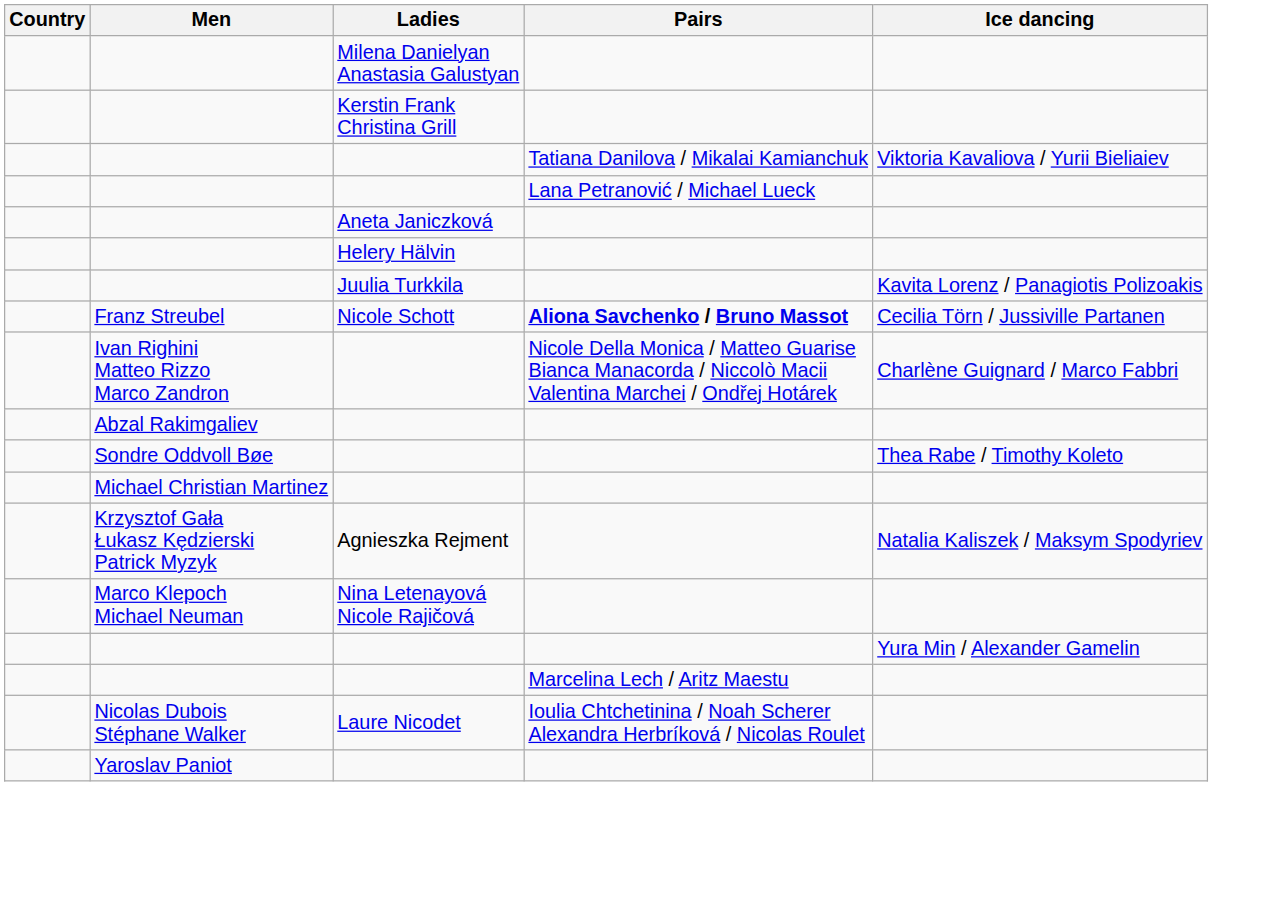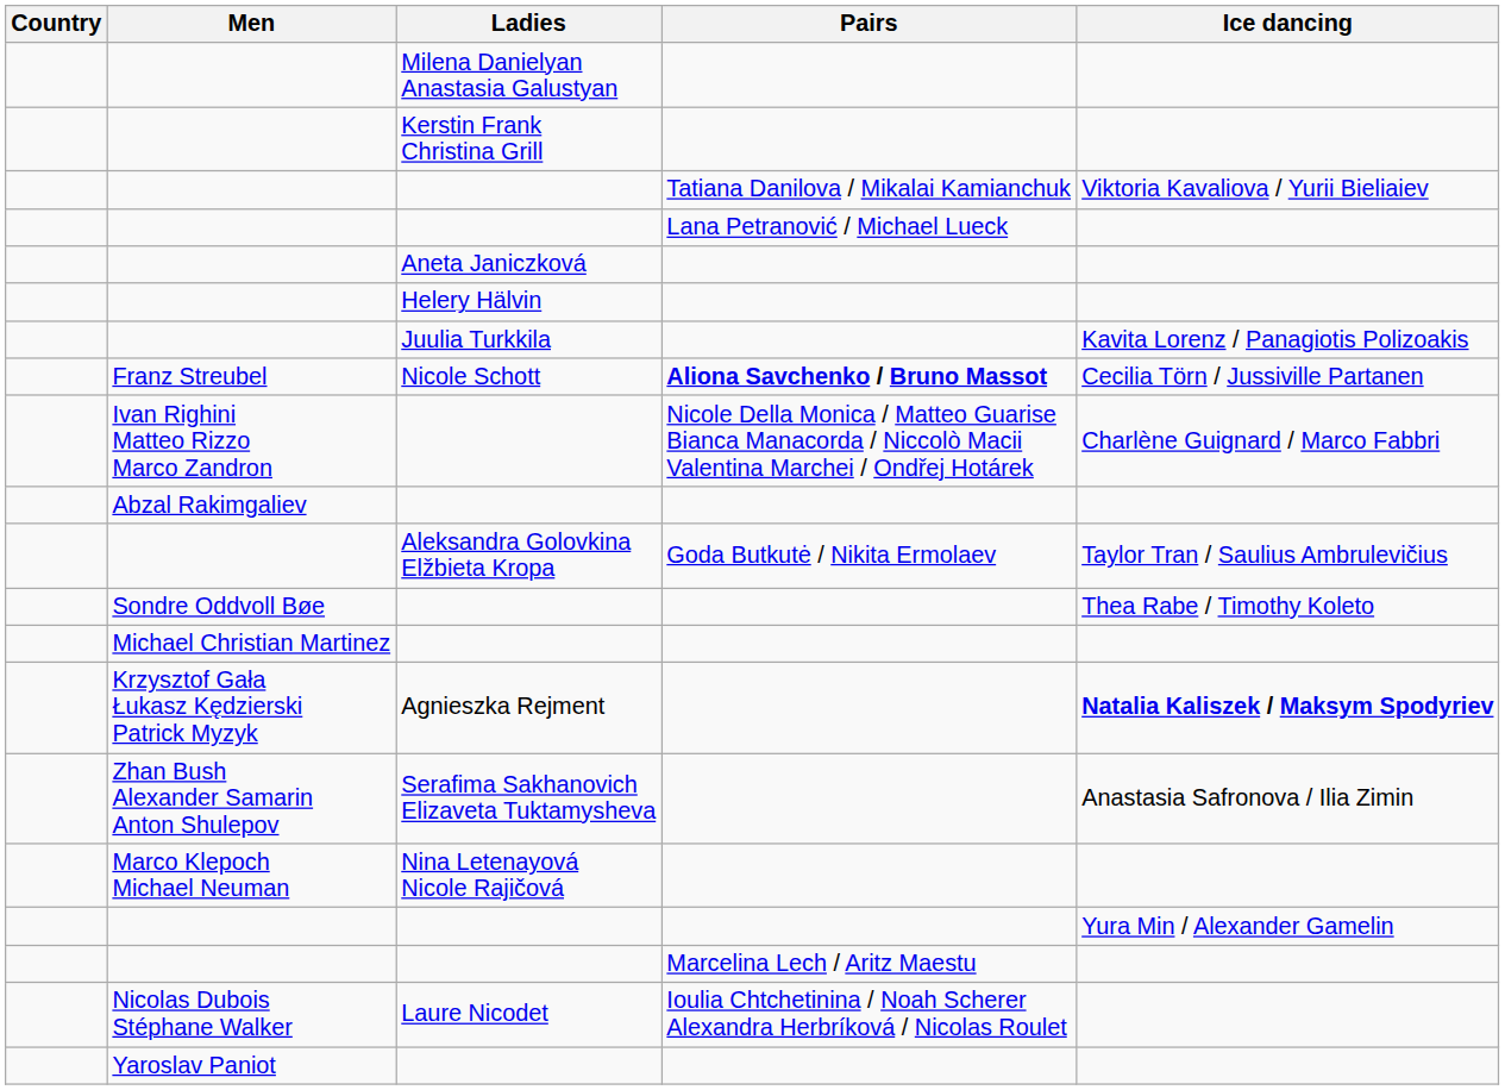 <table class="wikitable">
 <tr>
 <th>Country</th>
 <th>Men</th>
 <th>Ladies</th>
 <th>Pairs</th>
 <th>Ice dancing</th>
 </tr>
 <tr>
 <td></td>
 <td></td>
 <td><a href='#'>Milena Danielyan</a> <br> <a href='#'>Anastasia Galustyan</a></td>
 <td></td>
 <td></td>
 </tr>
 <tr>
 <td></td>
 <td></td>
 <td><a href='#'>Kerstin Frank</a> <br> <a href='#'>Christina Grill</a></td>
 <td></td>
 <td></td>
 </tr>
 <tr>
 <td></td>
 <td></td>
 <td></td>
 <td><a href='#'>Tatiana Danilova</a> / <a href='#'>Mikalai Kamianchuk</a></td>
 <td><a href='#'>Viktoria Kavaliova</a> / <a href='#'>Yurii Bieliaiev</a></td>
 </tr>
 <tr>
 <td></td>
 <td></td>
 <td></td>
 <td><a href='#'>Lana Petranović</a> / <a href='#'>Michael Lueck</a></td>
 <td></td>
 </tr>
 <tr>
 <td></td>
 <td></td>
 <td><a href='#'>Aneta Janiczková</a></td>
 <td></td>
 <td></td>
 </tr>
 <tr>
 <td></td>
 <td></td>
 <td><a href='#'>Helery Hälvin</a></td>
 <td></td>
 <td></td>
 </tr>
 <tr>
 <td></td>
 <td></td>
 <td><a href='#'>Juulia Turkkila</a></td>
 <td></td>
 <td><a href='#'>Kavita Lorenz</a> / <a href='#'>Panagiotis Polizoakis</a></td>
 </tr>
 <tr>
 <td></td>
 <td><a href='#'>Franz Streubel</a></td>
 <td><a href='#'>Nicole Schott</a></td>
 <td><strong><a href='#'>Aliona Savchenko</a> / <a href='#'>Bruno Massot</a></strong></td>
 <td><a href='#'>Cecilia Törn</a> / <a href='#'>Jussiville Partanen</a></td>
 </tr>
 <tr>
 <td></td>
 <td><a href='#'>Ivan Righini</a> <br> <a href='#'>Matteo Rizzo</a> <br> <a href='#'>Marco Zandron</a></td>
 <td></td>
 <td><a href='#'>Nicole Della Monica</a> / <a href='#'>Matteo Guarise</a> <br> <a href='#'>Bianca Manacorda</a> / <a href='#'>Niccolò Macii</a> <br> <a href='#'>Valentina Marchei</a> / <a href='#'>Ondřej Hotárek</a></td>
 <td><a href='#'>Charlène Guignard</a> / <a href='#'>Marco Fabbri</a></td>
 </tr>
 <tr>
 <td></td>
 <td><a href='#'>Abzal Rakimgaliev</a></td>
 <td></td>
 <td></td>
 <td></td>
 </tr>
 <tr>
 <td></td>
+<td></td>
+<td><a href='#'>Aleksandra Golovkina</a> <br> <a href='#'>Elžbieta Kropa</a></td>
+<td><a href='#'>Goda Butkutė</a> / <a href='#'>Nikita Ermolaev</a></td>
+<td><a href='#'>Taylor Tran</a> / <a href='#'>Saulius Ambrulevičius</a></td>
+</tr>
+<tr>
+<td></td>
 <td><a href='#'>Sondre Oddvoll Bøe</a></td>
 <td></td>
 <td></td>
 <td><a href='#'>Thea Rabe</a> / <a href='#'>Timothy Koleto</a></td>
 </tr>
 <tr>
 <td></td>
 <td><a href='#'>Michael Christian Martinez</a></td>
 <td></td>
 <td></td>
 <td></td>
 </tr>
 <tr>
 <td></td>
 <td><a href='#'>Krzysztof Gała</a> <br> <a href='#'>Łukasz Kędzierski</a> <br> <a href='#'>Patrick Myzyk</a></td>
 <td>Agnieszka Rejment</td>
 <td></td>
-<td><a href='#'>Natalia Kaliszek</a> / <a href='#'>Maksym Spodyriev</a></td>
+<td><strong><a href='#'>Natalia Kaliszek</a> / <a href='#'>Maksym Spodyriev</a></strong></td>
+</tr>
+<tr>
+<td></td>
+<td><a href='#'>Zhan Bush</a> <br> <a href='#'>Alexander Samarin</a> <br> <a href='#'>Anton Shulepov</a></td>
+<td><a href='#'>Serafima Sakhanovich</a> <br> <a href='#'>Elizaveta Tuktamysheva</a></td>
+<td></td>
+<td>Anastasia Safronova / Ilia Zimin</td>
 </tr>
 <tr>
 <td></td>
 <td><a href='#'>Marco Klepoch</a> <br> <a href='#'>Michael Neuman</a></td>
 <td><a href='#'>Nina Letenayová</a> <br> <a href='#'>Nicole Rajičová</a></td>
 <td></td>
 <td></td>
 </tr>
 <tr>
 <td></td>
 <td></td>
 <td></td>
 <td></td>
 <td><a href='#'>Yura Min</a> / <a href='#'>Alexander Gamelin</a></td>
 </tr>
 <tr>
 <td></td>
 <td></td>
 <td></td>
 <td><a href='#'>Marcelina Lech</a> / <a href='#'>Aritz Maestu</a></td>
 <td></td>
 </tr>
 <tr>
 <td></td>
 <td><a href='#'>Nicolas Dubois</a> <br> <a href='#'>Stéphane Walker</a></td>
 <td><a href='#'>Laure Nicodet</a></td>
 <td><a href='#'>Ioulia Chtchetinina</a> / <a href='#'>Noah Scherer</a> <br> <a href='#'>Alexandra Herbríková</a> / <a href='#'>Nicolas Roulet</a></td>
 <td></td>
 </tr>
 <tr>
 <td></td>
 <td><a href='#'>Yaroslav Paniot</a></td>
 <td></td>
 <td></td>
 <td></td>
 </tr>
 </table>
